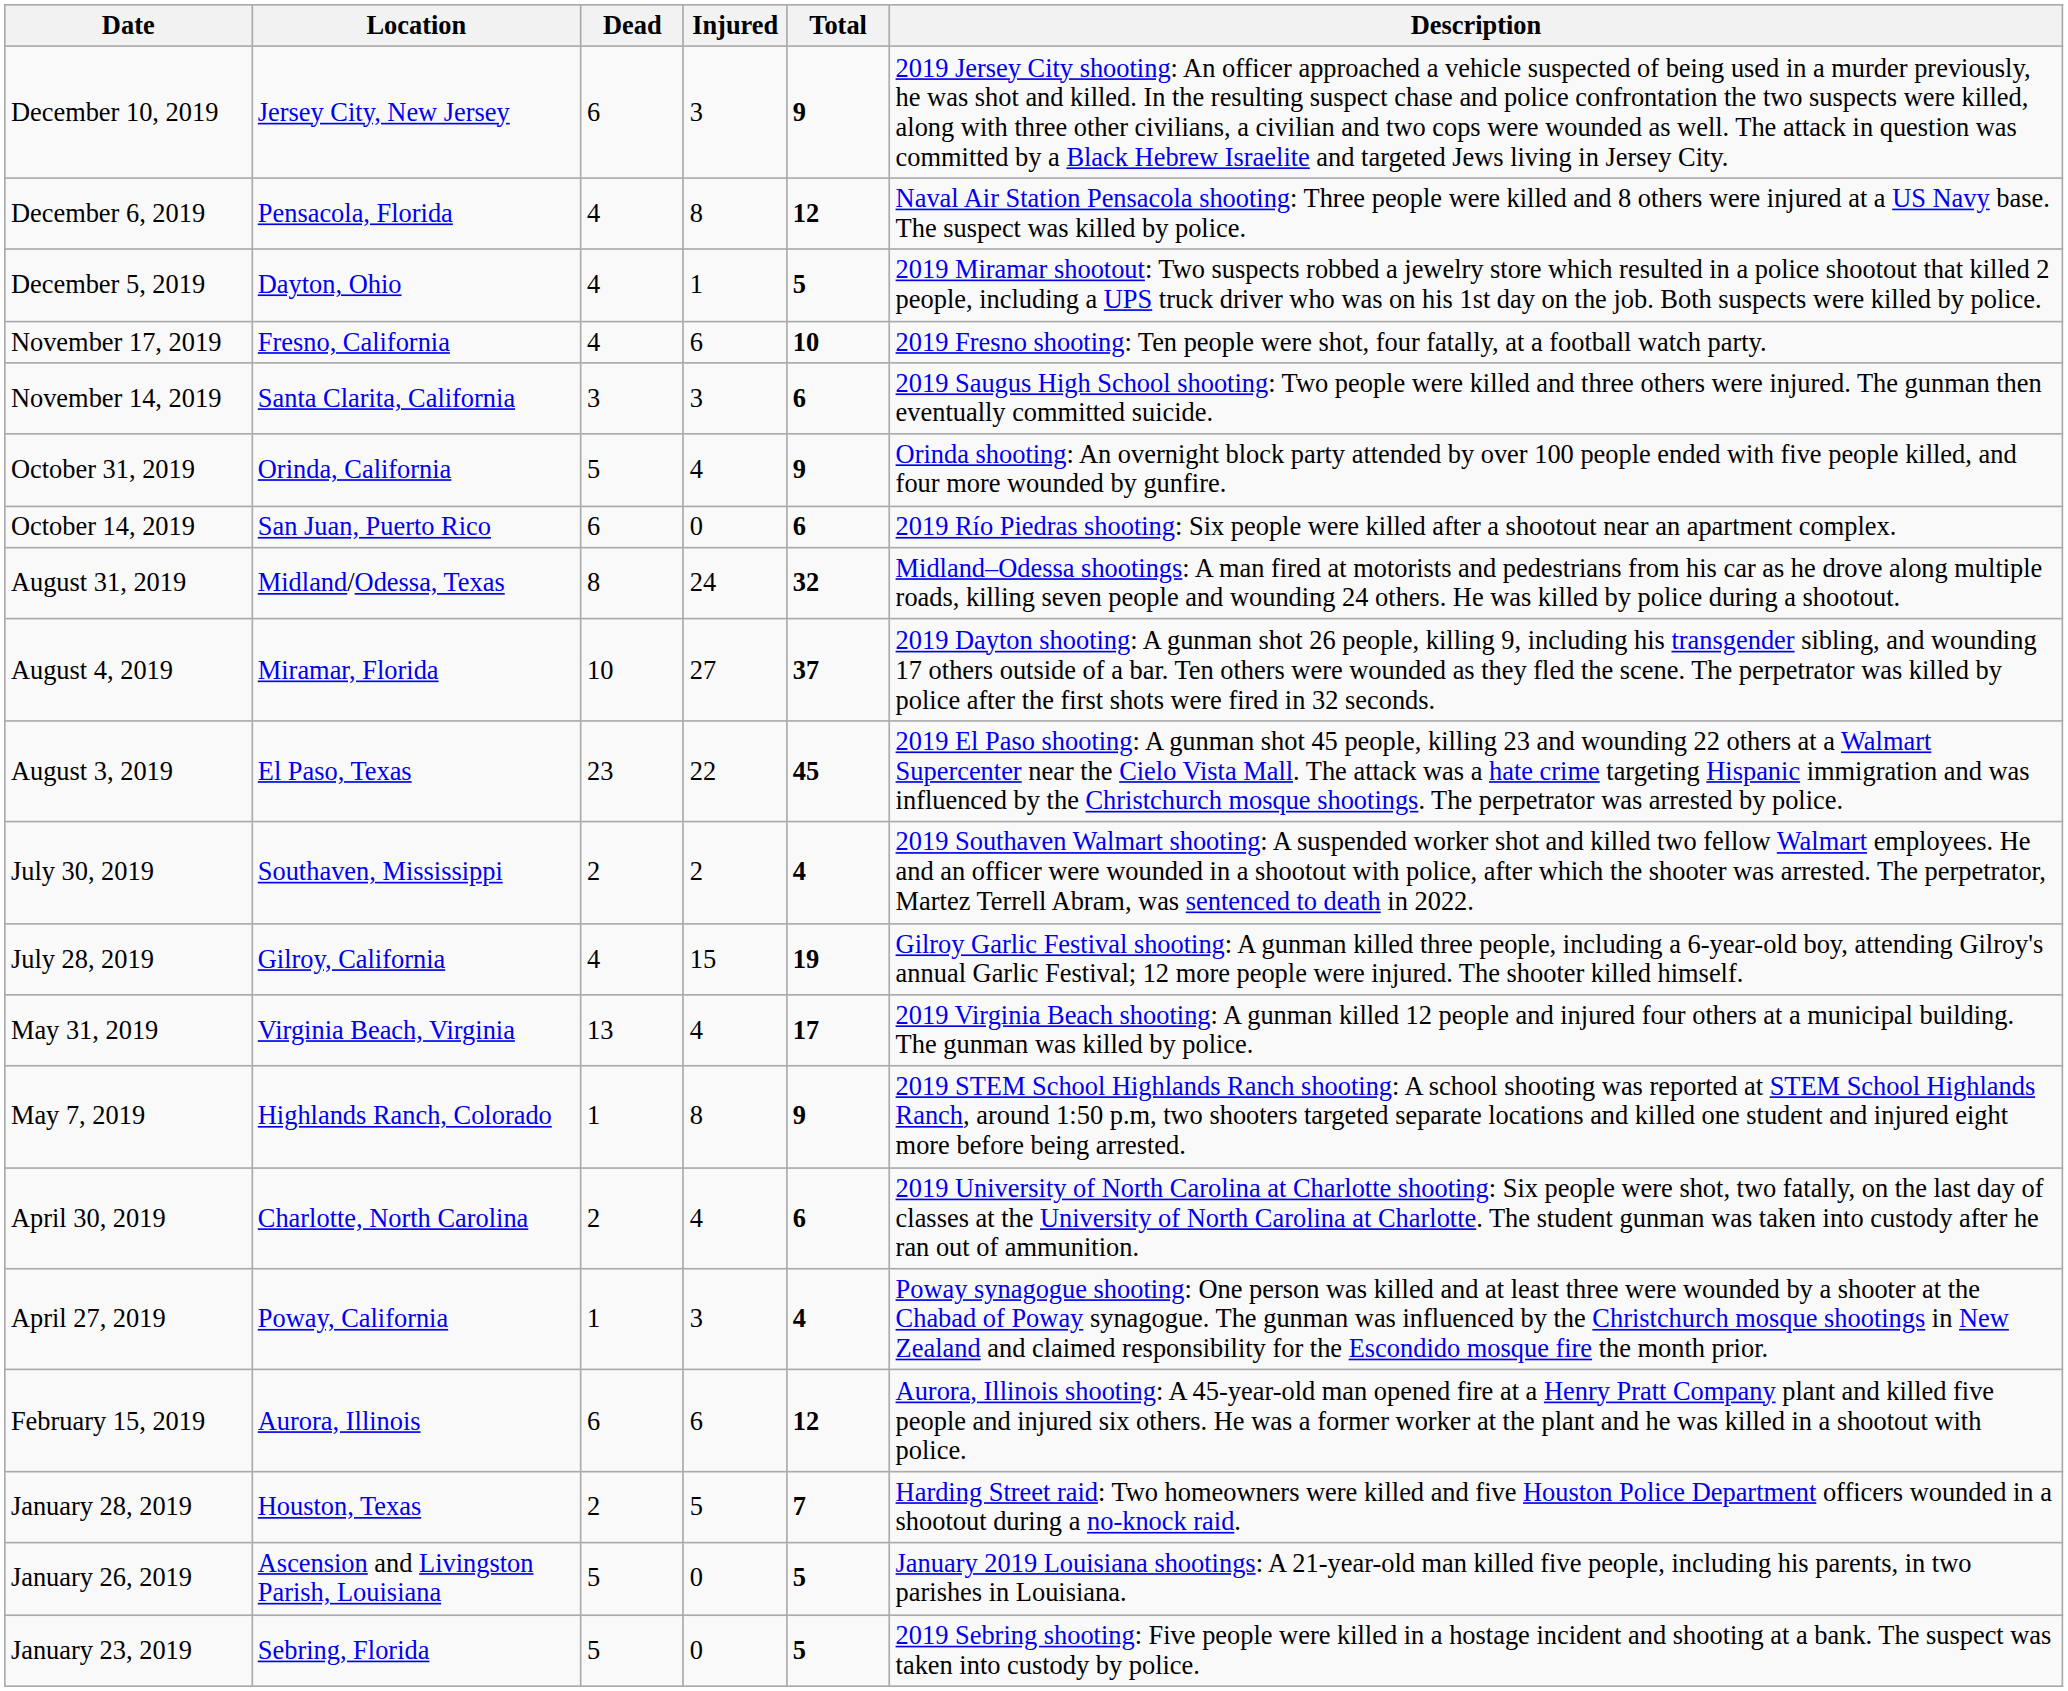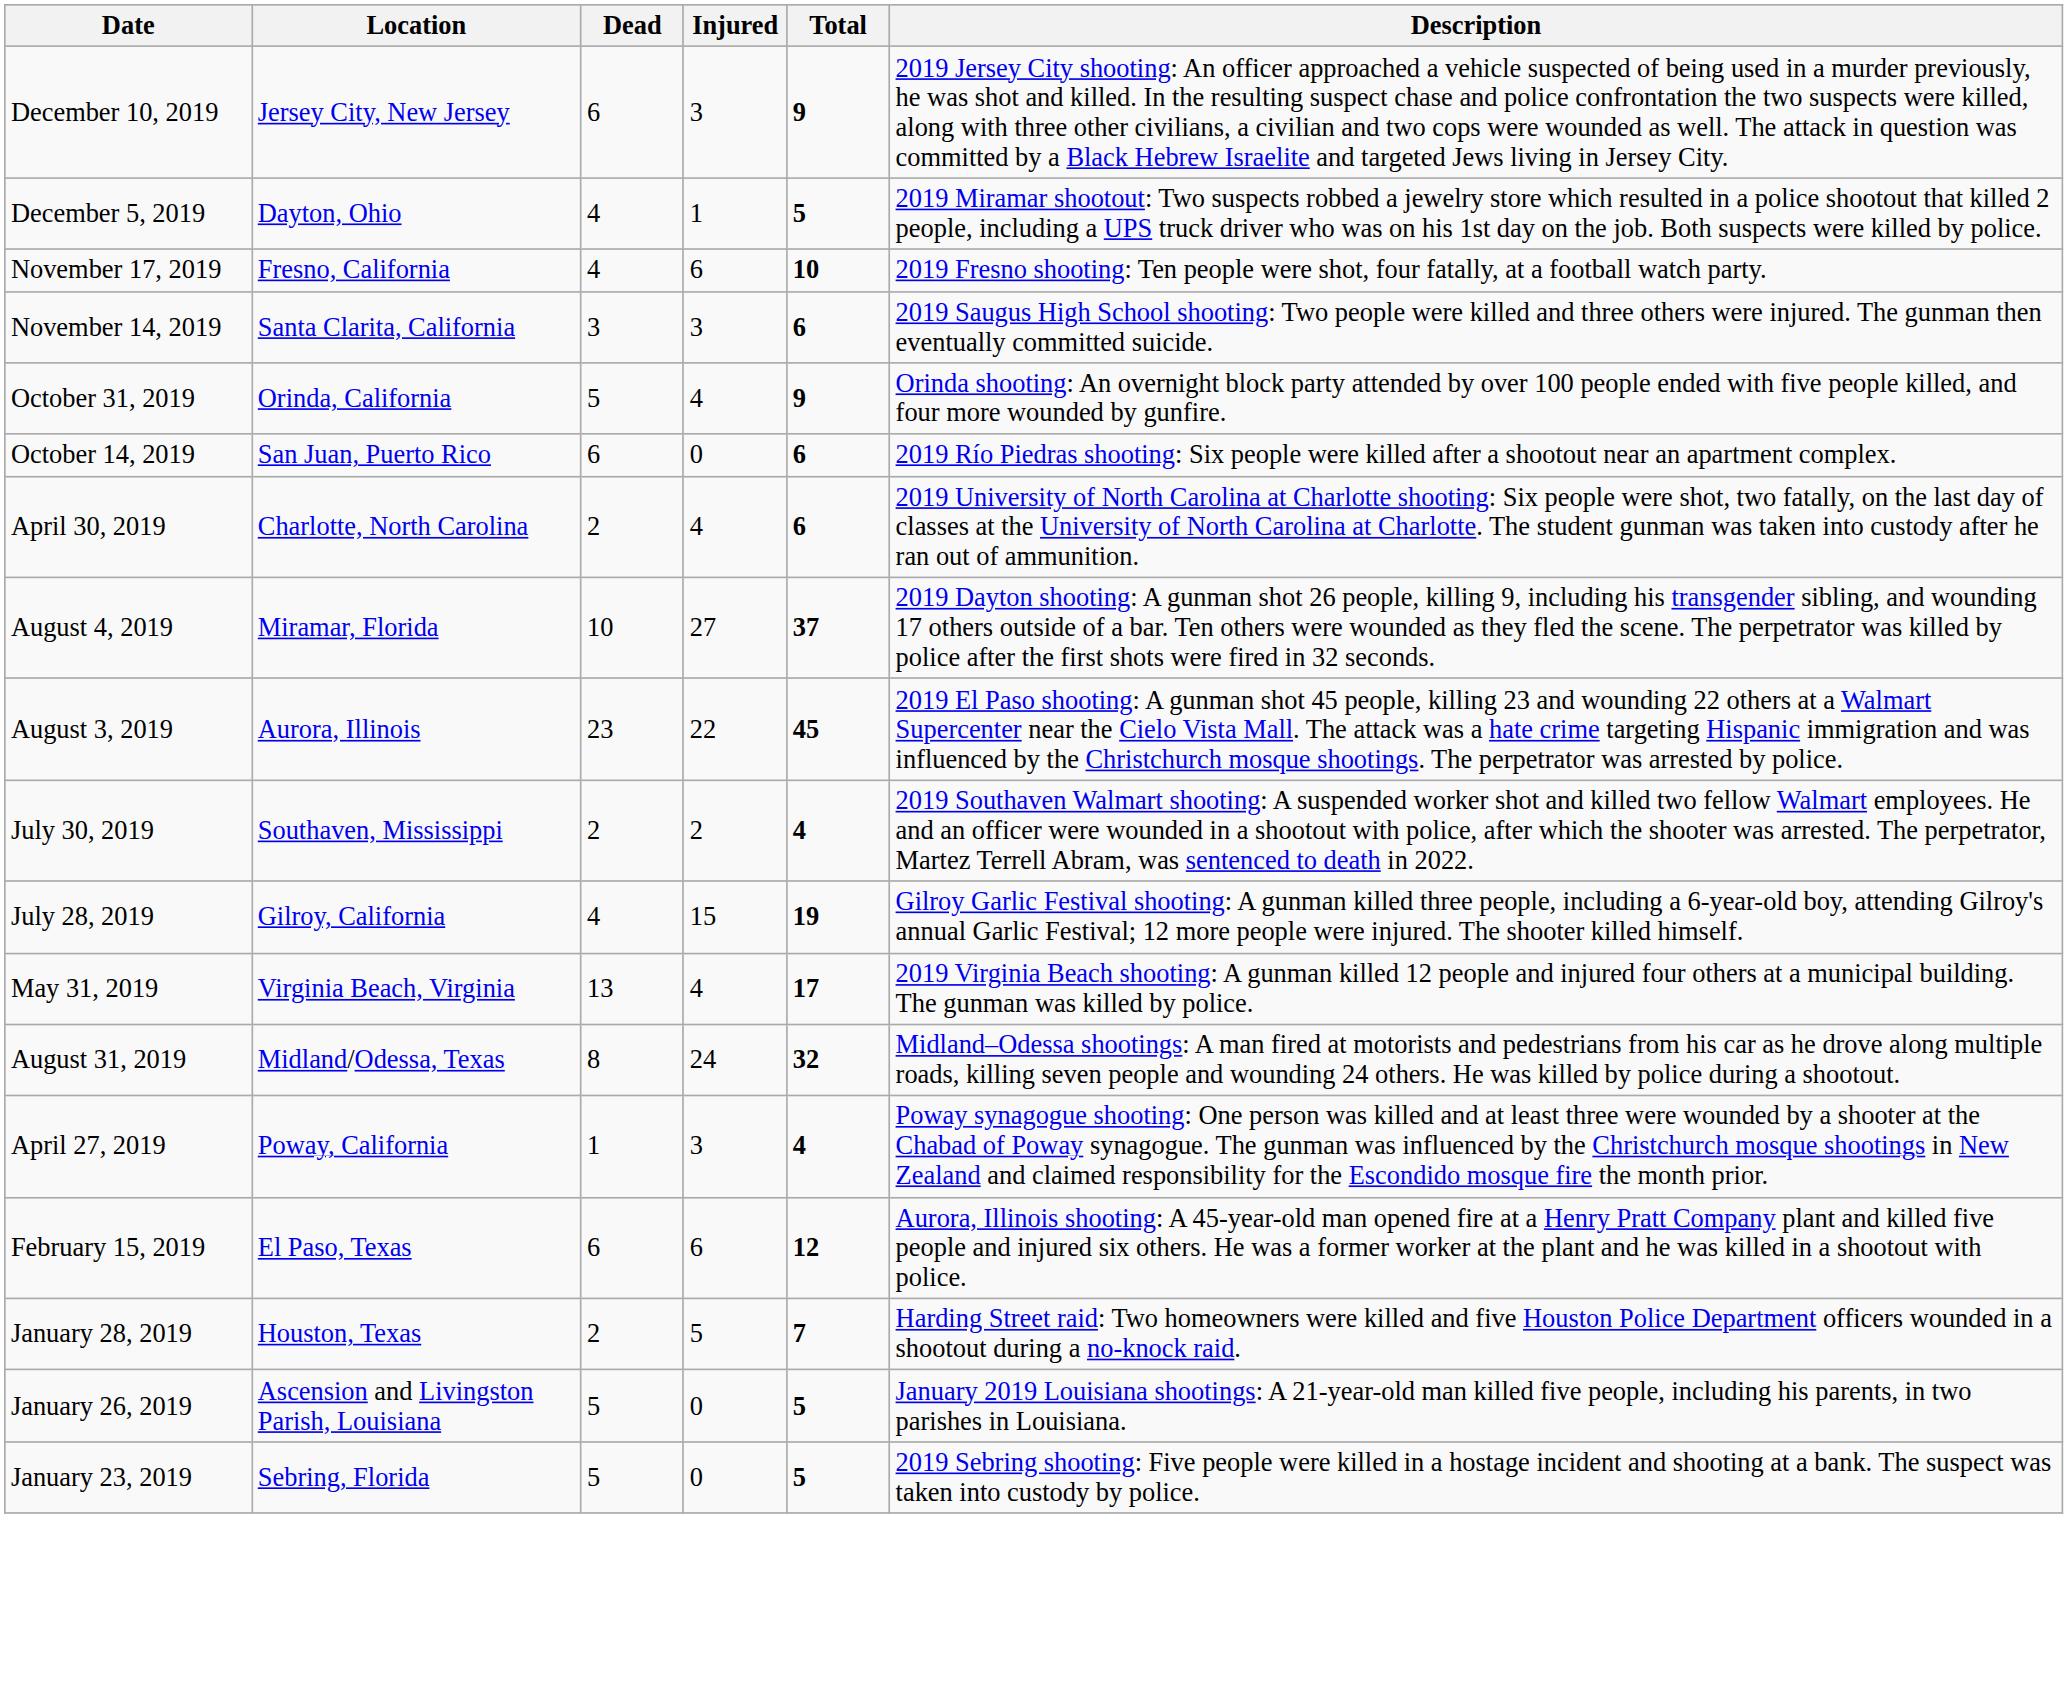 <table class="wikitable sortable mw-datatable">
 <tr>
 <th width=12%>Date</th>
 <th width=16%>Location</th>
 <th width=5%>Dead</th>
 <th width=5%>Injured</th>
 <th width=5%>Total</th>
 <th width=60%>Description</th>
 </tr>
 <tr>
 <td>December 10, 2019</td>
 <td><a href='#'>Jersey City, New Jersey</a></td>
 <td>6</td>
 <td>3</td>
 <td><strong>9</strong></td>
 <td><a href='#'>2019 Jersey City shooting</a>: An officer approached a vehicle suspected of being used in a murder previously, he was shot and killed. In the resulting suspect chase and police confrontation the two suspects were killed, along with three other civilians, a civilian and two cops were wounded as well. The attack in question was committed by a <a href='#'>Black Hebrew Israelite</a> and targeted Jews living in Jersey City.</td>
-</tr>
-<tr>
-<td>December 6, 2019</td>
-<td><a href='#'>Pensacola, Florida</a></td>
-<td>4</td>
-<td>8</td>
-<td><strong>12</strong></td>
-<td><a href='#'>Naval Air Station Pensacola shooting</a>: Three people were killed and 8 others were injured at a <a href='#'>US Navy</a> base. The suspect was killed by police.</td>
 </tr>
 <tr>
 <td>December 5, 2019</td>
 <td><a href='#'>Dayton, Ohio</a></td>
 <td>4</td>
 <td>1</td>
 <td><strong>5</strong></td>
 <td><a href='#'>2019 Miramar shootout</a>: Two suspects robbed a jewelry store which resulted in a police shootout that killed 2 people, including a <a href='#'>UPS</a> truck driver who was on his 1st day on the job. Both suspects were killed by police.</td>
 </tr>
 <tr>
 <td>November 17, 2019</td>
 <td><a href='#'>Fresno, California</a></td>
 <td>4</td>
 <td>6</td>
 <td><strong>10</strong></td>
 <td><a href='#'>2019 Fresno shooting</a>: Ten people were shot, four fatally, at a football watch party.</td>
 </tr>
 <tr>
 <td>November 14, 2019</td>
 <td><a href='#'>Santa Clarita, California</a></td>
 <td>3</td>
 <td>3</td>
 <td><strong>6</strong></td>
 <td><a href='#'>2019 Saugus High School shooting</a>: Two people were killed and three others were injured. The gunman then eventually committed suicide.</td>
 </tr>
 <tr>
 <td>October 31, 2019</td>
 <td><a href='#'>Orinda, California</a></td>
 <td>5</td>
 <td>4</td>
 <td><strong>9</strong></td>
 <td><a href='#'>Orinda shooting</a>: An overnight block party attended by over 100 people ended with five people killed, and four more wounded by gunfire.</td>
 </tr>
 <tr>
 <td>October 14, 2019</td>
 <td><a href='#'>San Juan, Puerto Rico</a></td>
 <td>6</td>
 <td>0</td>
 <td><strong>6</strong></td>
 <td><a href='#'>2019 Río Piedras shooting</a>: Six people were killed after a shootout near an apartment complex.</td>
 </tr>
 <tr>
-<td>August 31, 2019</td>
-<td><a href='#'>Midland</a>/<a href='#'>Odessa, Texas</a></td>
-<td>8</td>
-<td>24</td>
-<td><strong>32</strong></td>
-<td><a href='#'>Midland–Odessa shootings</a>: A man fired at motorists and pedestrians from his car as he drove along multiple roads, killing seven people and wounding 24 others. He was killed by police during a shootout.</td>
+<td>April 30, 2019</td>
+<td><a href='#'>Charlotte, North Carolina</a></td>
+<td>2</td>
+<td>4</td>
+<td><strong>6</strong></td>
+<td><a href='#'>2019 University of North Carolina at Charlotte shooting</a>: Six people were shot, two fatally, on the last day of classes at the <a href='#'>University of North Carolina at Charlotte</a>. The student gunman was taken into custody after he ran out of ammunition.</td>
 </tr>
 <tr>
 <td>August 4, 2019</td>
 <td><a href='#'>Miramar, Florida</a></td>
 <td>10</td>
 <td>27</td>
 <td><strong>37</strong></td>
 <td><a href='#'>2019 Dayton shooting</a>: A gunman shot 26 people, killing 9, including his <a href='#'>transgender</a> sibling, and wounding 17 others outside of a bar. Ten others were wounded as they fled the scene. The perpetrator was killed by police after the first shots were fired in 32 seconds.</td>
 </tr>
 <tr>
 <td>August 3, 2019</td>
-<td><a href='#'>El Paso, Texas</a></td>
+<td><a href='#'>Aurora, Illinois</a></td>
 <td>23</td>
 <td>22</td>
 <td><strong>45</strong></td>
 <td><a href='#'>2019 El Paso shooting</a>: A gunman shot 45 people, killing 23 and wounding 22 others at a <a href='#'>Walmart Supercenter</a> near the <a href='#'>Cielo Vista Mall</a>. The attack was a <a href='#'>hate crime</a> targeting <a href='#'>Hispanic</a> immigration and was influenced by the <a href='#'>Christchurch mosque shootings</a>. The perpetrator was arrested by police.</td>
 </tr>
 <tr>
 <td>July 30, 2019</td>
 <td><a href='#'>Southaven, Mississippi</a></td>
 <td>2</td>
 <td>2</td>
 <td><strong>4</strong></td>
 <td><a href='#'>2019 Southaven Walmart shooting</a>: A suspended worker shot and killed two fellow <a href='#'>Walmart</a> employees. He and an officer were wounded in a shootout with police, after which the shooter was arrested. The perpetrator, Martez Terrell Abram, was <a href='#'>sentenced to death</a> in 2022.</td>
 </tr>
 <tr>
 <td>July 28, 2019</td>
 <td><a href='#'>Gilroy, California</a></td>
 <td>4</td>
 <td>15</td>
 <td><strong>19</strong></td>
 <td><a href='#'>Gilroy Garlic Festival shooting</a>: A gunman killed three people, including a 6-year-old boy, attending Gilroy's annual Garlic Festival; 12 more people were injured. The shooter killed himself.</td>
 </tr>
 <tr>
 <td>May 31, 2019</td>
 <td><a href='#'>Virginia Beach, Virginia</a></td>
 <td>13</td>
 <td>4</td>
 <td><strong>17</strong></td>
 <td><a href='#'>2019 Virginia Beach shooting</a>: A gunman killed 12 people and injured four others at a municipal building. The gunman was killed by police.</td>
 </tr>
 <tr>
-<td>May 7, 2019</td>
-<td><a href='#'>Highlands Ranch, Colorado</a></td>
-<td>1</td>
+<td>August 31, 2019</td>
+<td><a href='#'>Midland</a>/<a href='#'>Odessa, Texas</a></td>
 <td>8</td>
-<td><strong>9</strong></td>
-<td><a href='#'>2019 STEM School Highlands Ranch shooting</a>: A school shooting was reported at <a href='#'>STEM School Highlands Ranch</a>, around 1:50 p.m, two shooters targeted separate locations and killed one student and injured eight more before being arrested.</td>
-</tr>
-<tr>
-<td>April 30, 2019</td>
-<td><a href='#'>Charlotte, North Carolina</a></td>
-<td>2</td>
-<td>4</td>
-<td><strong>6</strong></td>
-<td><a href='#'>2019 University of North Carolina at Charlotte shooting</a>: Six people were shot, two fatally, on the last day of classes at the <a href='#'>University of North Carolina at Charlotte</a>. The student gunman was taken into custody after he ran out of ammunition.</td>
+<td>24</td>
+<td><strong>32</strong></td>
+<td><a href='#'>Midland–Odessa shootings</a>: A man fired at motorists and pedestrians from his car as he drove along multiple roads, killing seven people and wounding 24 others. He was killed by police during a shootout.</td>
 </tr>
 <tr>
 <td>April 27, 2019</td>
 <td><a href='#'>Poway, California</a></td>
 <td>1</td>
 <td>3</td>
 <td><strong>4</strong></td>
 <td><a href='#'>Poway synagogue shooting</a>: One person was killed and at least three were wounded by a shooter at the <a href='#'>Chabad of Poway</a> synagogue. The gunman was influenced by the <a href='#'>Christchurch mosque shootings</a> in <a href='#'>New Zealand</a> and claimed responsibility for the <a href='#'>Escondido mosque fire</a> the month prior.</td>
 </tr>
 <tr>
 <td>February 15, 2019</td>
-<td><a href='#'>Aurora, Illinois</a></td>
+<td><a href='#'>El Paso, Texas</a></td>
 <td>6</td>
 <td>6</td>
 <td><strong>12</strong></td>
 <td><a href='#'>Aurora, Illinois shooting</a>: A 45-year-old man opened fire at a <a href='#'>Henry Pratt Company</a> plant and killed five people and injured six others. He was a former worker at the plant and he was killed in a shootout with police.</td>
 </tr>
 <tr>
 <td>January 28, 2019</td>
 <td><a href='#'>Houston, Texas</a></td>
 <td>2</td>
 <td>5</td>
 <td><strong>7</strong></td>
 <td><a href='#'>Harding Street raid</a>: Two homeowners were killed and five <a href='#'>Houston Police Department</a> officers wounded in a shootout during a <a href='#'>no-knock raid</a>.</td>
 </tr>
 <tr>
 <td>January 26, 2019</td>
 <td><a href='#'>Ascension</a> and <a href='#'>Livingston Parish, Louisiana</a></td>
 <td>5</td>
 <td>0</td>
 <td><strong>5</strong></td>
 <td><a href='#'>January 2019 Louisiana shootings</a>: A 21-year-old man killed five people, including his parents, in two parishes in Louisiana.</td>
 </tr>
 <tr>
 <td>January 23, 2019</td>
 <td><a href='#'>Sebring, Florida</a></td>
 <td>5</td>
 <td>0</td>
 <td><strong>5</strong></td>
 <td><a href='#'>2019 Sebring shooting</a>: Five people were killed in a hostage incident and shooting at a bank. The suspect was taken into custody by police.</td>
 </tr>
 </table>
